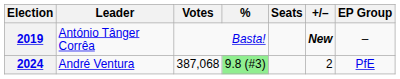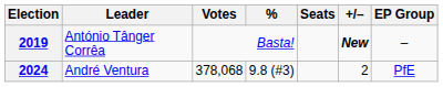 <table class="wikitable" style="text-align:right;">
 <tr>
 <th>Election</th>
 <th width="152px">Leader</th>
 <th>Votes</th>
 <th>%</th>
 <th>Seats</th>
 <th>+/–</th>
 <th>EP Group</th>
 </tr>
 <tr>
 <th><a href='#'>2019</a></th>
 <td align=left><a href='#'>António Tânger Corrêa</a></td>
 <td colspan=2><em><a href='#'>Basta!</a></em></td>
 <td></td>
 <td><strong><em>New</em></strong></td>
 <td align=center>–</td>
 </tr>
 <tr>
 <th><a href='#'>2024</a></th>
 <td align=left><a href='#'>André Ventura</a></td>
-<td>387,068</td>
-<td style="background: lightgreen;">9.8 (#3)</td>
+<td>378,068</td>
+<td>9.8 (#3)</td>
 <td></td>
 <td>2</td>
 <td align=center><a href='#'>PfE</a></td>
 </tr>
 </table>
